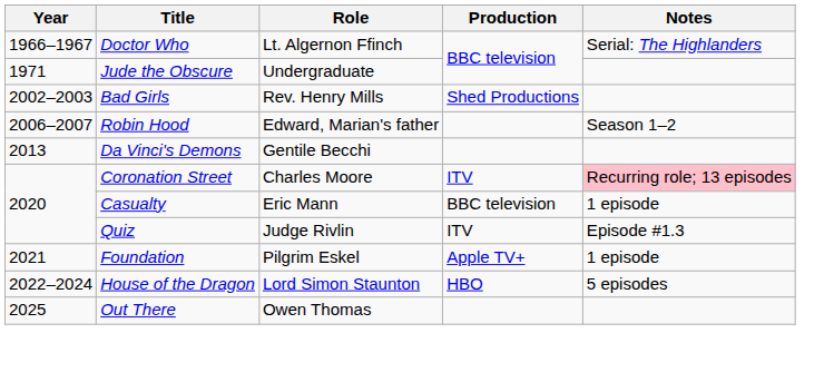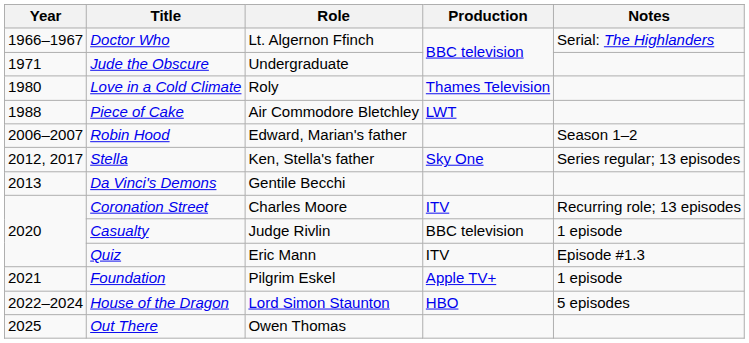 <table class="wikitable">
 <tr>
 <th>Year</th>
 <th>Title</th>
 <th>Role</th>
 <th>Production</th>
 <th>Notes</th>
 </tr>
 <tr>
 <td>1966–1967</td>
 <td><em><a href='#'>Doctor Who</a></em></td>
 <td>Lt.  Algernon Ffinch</td>
 <td rowspan=2><a href='#'>BBC television</a></td>
 <td>Serial: <em><a href='#'>The Highlanders</a></em></td>
 </tr>
 <tr>
 <td>1971</td>
 <td><em><a href='#'>Jude the Obscure</a></em></td>
 <td>Undergraduate</td>
 <td></td>
 </tr>
 <tr>
-<td>2002–2003</td>
-<td><em><a href='#'>Bad Girls</a></em></td>
-<td>Rev. Henry Mills</td>
-<td><a href='#'>Shed Productions</a></td>
+<td>1980</td>
+<td><em><a href='#'>Love in a Cold Climate</a></em></td>
+<td>Roly</td>
+<td><a href='#'>Thames Television</a></td>
+<td></td>
+</tr>
+<tr>
+<td>1988</td>
+<td><em><a href='#'>Piece of Cake</a></em></td>
+<td>Air Commodore Bletchley</td>
+<td><a href='#'>LWT</a></td>
 <td></td>
 </tr>
 <tr>
 <td>2006–2007</td>
 <td><em><a href='#'>Robin Hood</a></em></td>
 <td>Edward, Marian's father</td>
 <td></td>
 <td>Season 1–2</td>
+</tr>
+<tr>
+<td>2012, 2017</td>
+<td><em><a href='#'>Stella</a></em></td>
+<td>Ken, Stella's father</td>
+<td><a href='#'>Sky One</a></td>
+<td>Series regular; 13 episodes</td>
 </tr>
 <tr>
 <td>2013</td>
 <td><em><a href='#'>Da Vinci's Demons</a></em></td>
 <td>Gentile Becchi</td>
 <td></td>
 <td></td>
 </tr>
 <tr>
 <td rowspan=3>2020</td>
 <td><em><a href='#'>Coronation Street</a></em></td>
 <td>Charles Moore</td>
 <td><a href='#'>ITV</a></td>
-<td style="background: pink;">Recurring role; 13 episodes</td>
+<td>Recurring role; 13 episodes</td>
 </tr>
 <tr>
 <td><em><a href='#'>Casualty</a></em></td>
-<td>Eric Mann</td>
+<td>Judge Rivlin</td>
 <td>BBC television</td>
 <td>1 episode</td>
 </tr>
 <tr>
 <td><em><a href='#'>Quiz</a></em></td>
-<td>Judge Rivlin</td>
+<td>Eric Mann</td>
 <td>ITV</td>
 <td>Episode #1.3</td>
 </tr>
 <tr>
 <td>2021</td>
 <td><em><a href='#'>Foundation</a></em></td>
 <td>Pilgrim Eskel</td>
 <td><a href='#'>Apple TV+</a></td>
 <td>1 episode</td>
 </tr>
 <tr>
 <td>2022–2024</td>
 <td><em><a href='#'>House of the Dragon</a></em></td>
 <td><a href='#'>Lord Simon Staunton</a></td>
 <td><a href='#'>HBO</a></td>
 <td>5 episodes</td>
 </tr>
 <tr>
 <td>2025</td>
 <td><em><a href='#'>Out There</a></em></td>
 <td>Owen Thomas</td>
 <td></td>
 </tr>
 </table>
